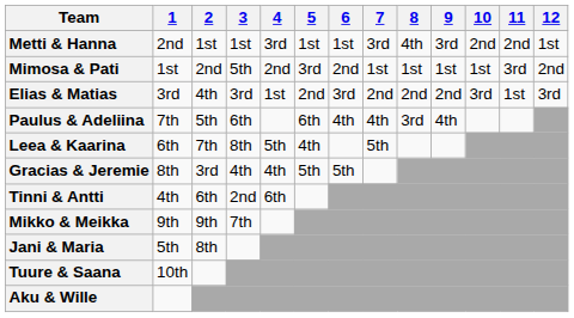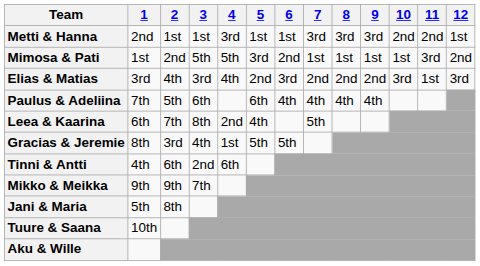 <table class="wikitable sortable" style="text-align:left;">
 <tr>
 <th scope="col" class="unsortable">Team</th>
 <th scope="col"><a href='#'>1</a></th>
 <th scope="col"><a href='#'>2</a></th>
 <th scope="col"><a href='#'>3</a></th>
 <th scope="col"><a href='#'>4</a></th>
 <th scope="col"><a href='#'>5</a></th>
 <th scope="col"><a href='#'>6</a></th>
 <th scope="col"><a href='#'>7</a></th>
 <th scope="col"><a href='#'>8</a></th>
 <th scope="col"><a href='#'>9</a></th>
 <th scope="col"><a href='#'>10</a></th>
 <th scope="col"><a href='#'>11</a></th>
 <th scope="col"><a href='#'>12</a></th>
 </tr>
 <tr>
 <th scope="row" style="text-align:left">Metti & Hanna</th>
 <td>2nd</td>
 <td>1st</td>
 <td>1st</td>
 <td>3rd</td>
 <td>1st</td>
 <td>1st</td>
 <td>3rd</td>
-<td>4th</td>
+<td>3rd</td>
 <td>3rd</td>
 <td>2nd</td>
 <td>2nd</td>
 <td>1st</td>
 </tr>
 <tr>
 <th scope="row" style="text-align:left">Mimosa & Pati</th>
 <td>1st</td>
 <td>2nd</td>
 <td>5th</td>
-<td>2nd</td>
+<td>5th</td>
 <td>3rd</td>
 <td>2nd</td>
 <td>1st</td>
 <td>1st</td>
 <td>1st</td>
 <td>1st</td>
 <td>3rd</td>
 <td>2nd</td>
 </tr>
 <tr>
 <th scope="row" style="text-align:left">Elias & Matias</th>
 <td>3rd</td>
 <td>4th</td>
 <td>3rd</td>
-<td>1st</td>
+<td>4th</td>
 <td>2nd</td>
 <td>3rd</td>
 <td>2nd</td>
 <td>2nd</td>
 <td>2nd</td>
 <td>3rd</td>
 <td>1st</td>
 <td>3rd</td>
 </tr>
 <tr>
 <th scope="row" style="text-align:left">Paulus & Adeliina</th>
 <td>7th</td>
 <td>5th</td>
 <td>6th</td>
 <td></td>
 <td>6th</td>
 <td>4th</td>
 <td>4th</td>
-<td>3rd</td>
+<td>4th</td>
 <td>4th</td>
 <td></td>
 <td></td>
 <td colspan="1" bgcolor="darkgray"></td>
 </tr>
 <tr>
 <th scope="row" style="text-align:left">Leea & Kaarina</th>
 <td>6th</td>
 <td>7th</td>
 <td>8th</td>
-<td>5th</td>
+<td>2nd</td>
 <td>4th</td>
 <td></td>
 <td>5th</td>
 <td></td>
 <td></td>
 <td colspan="3" bgcolor="darkgray"></td>
 </tr>
 <tr>
 <th scope="row" style="text-align:left">Gracias & Jeremie</th>
 <td>8th</td>
 <td>3rd</td>
 <td>4th</td>
-<td>4th</td>
+<td>1st</td>
 <td>5th</td>
 <td>5th</td>
 <td></td>
 <td colspan="5" bgcolor="darkgray"></td>
 </tr>
 <tr>
 <th scope="row" style="text-align:left">Tinni & Antti</th>
 <td>4th</td>
 <td>6th</td>
 <td>2nd</td>
 <td>6th</td>
 <td></td>
 <td colspan="7" bgcolor="darkgray"></td>
 </tr>
 <tr>
 <th scope="row" style="text-align:left">Mikko & Meikka</th>
 <td>9th</td>
 <td>9th</td>
 <td>7th</td>
 <td></td>
 <td colspan="8" bgcolor="darkgray"></td>
 </tr>
 <tr>
 <th scope="row" style="text-align:left">Jani & Maria</th>
 <td>5th</td>
 <td>8th</td>
 <td></td>
 <td colspan="9" bgcolor="darkgray"></td>
 </tr>
 <tr>
 <th scope="row" style="text-align:left">Tuure & Saana</th>
 <td>10th</td>
 <td></td>
 <td colspan="10" bgcolor="darkgray"></td>
 </tr>
 <tr>
 <th scope="row" style="text-align:left">Aku & Wille</th>
 <td></td>
 <td colspan="11" bgcolor="darkgray"></td>
 </tr>
 </table>
